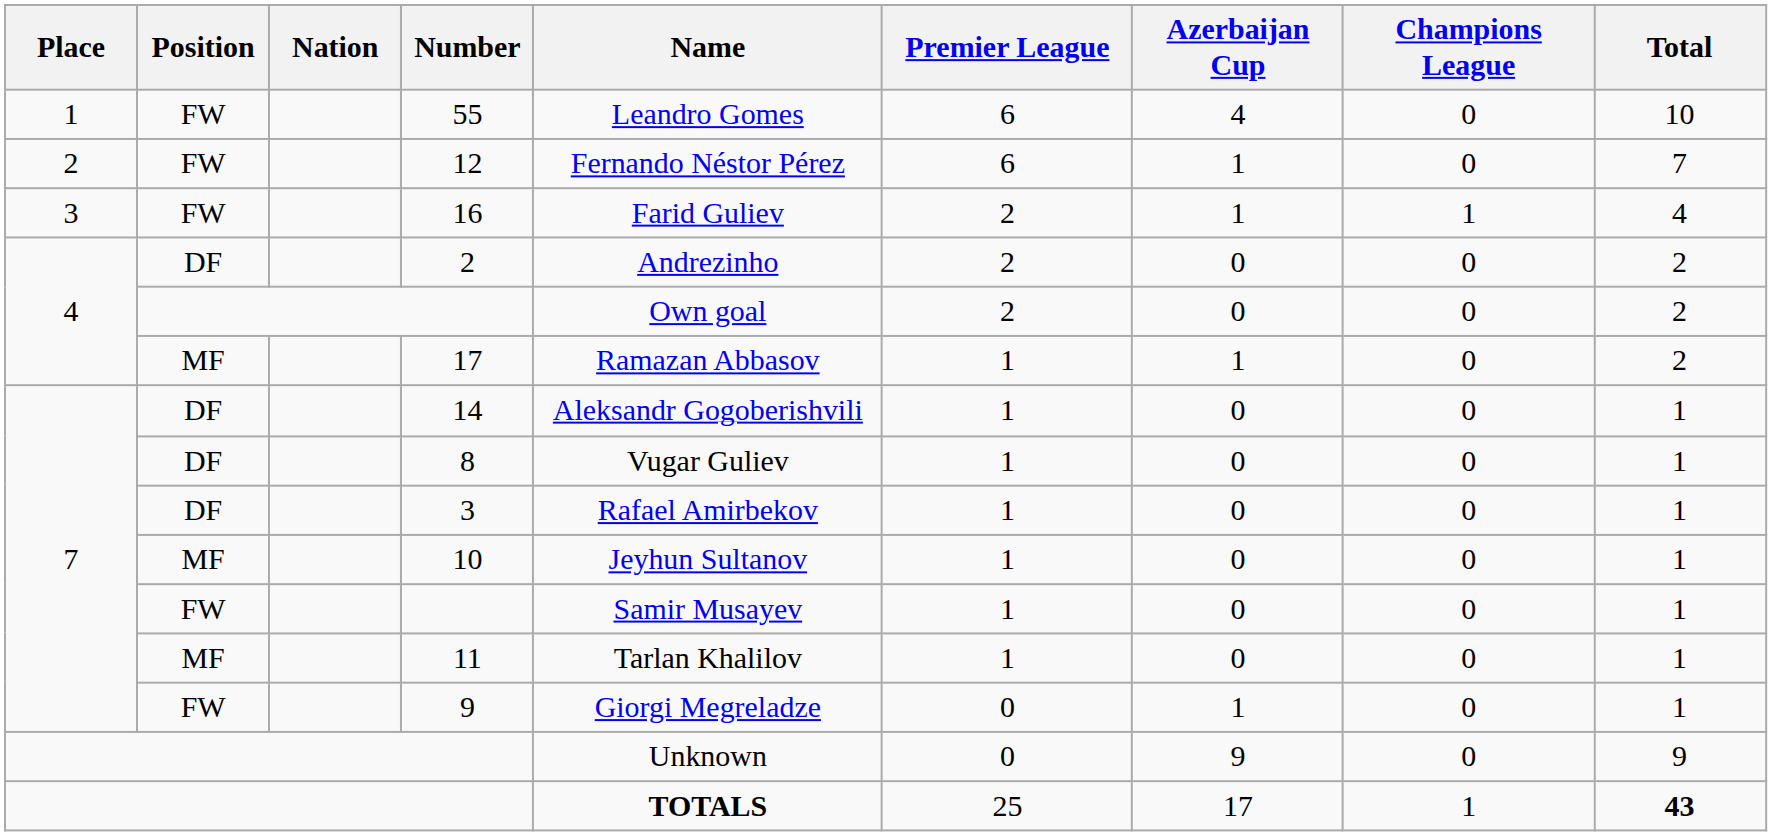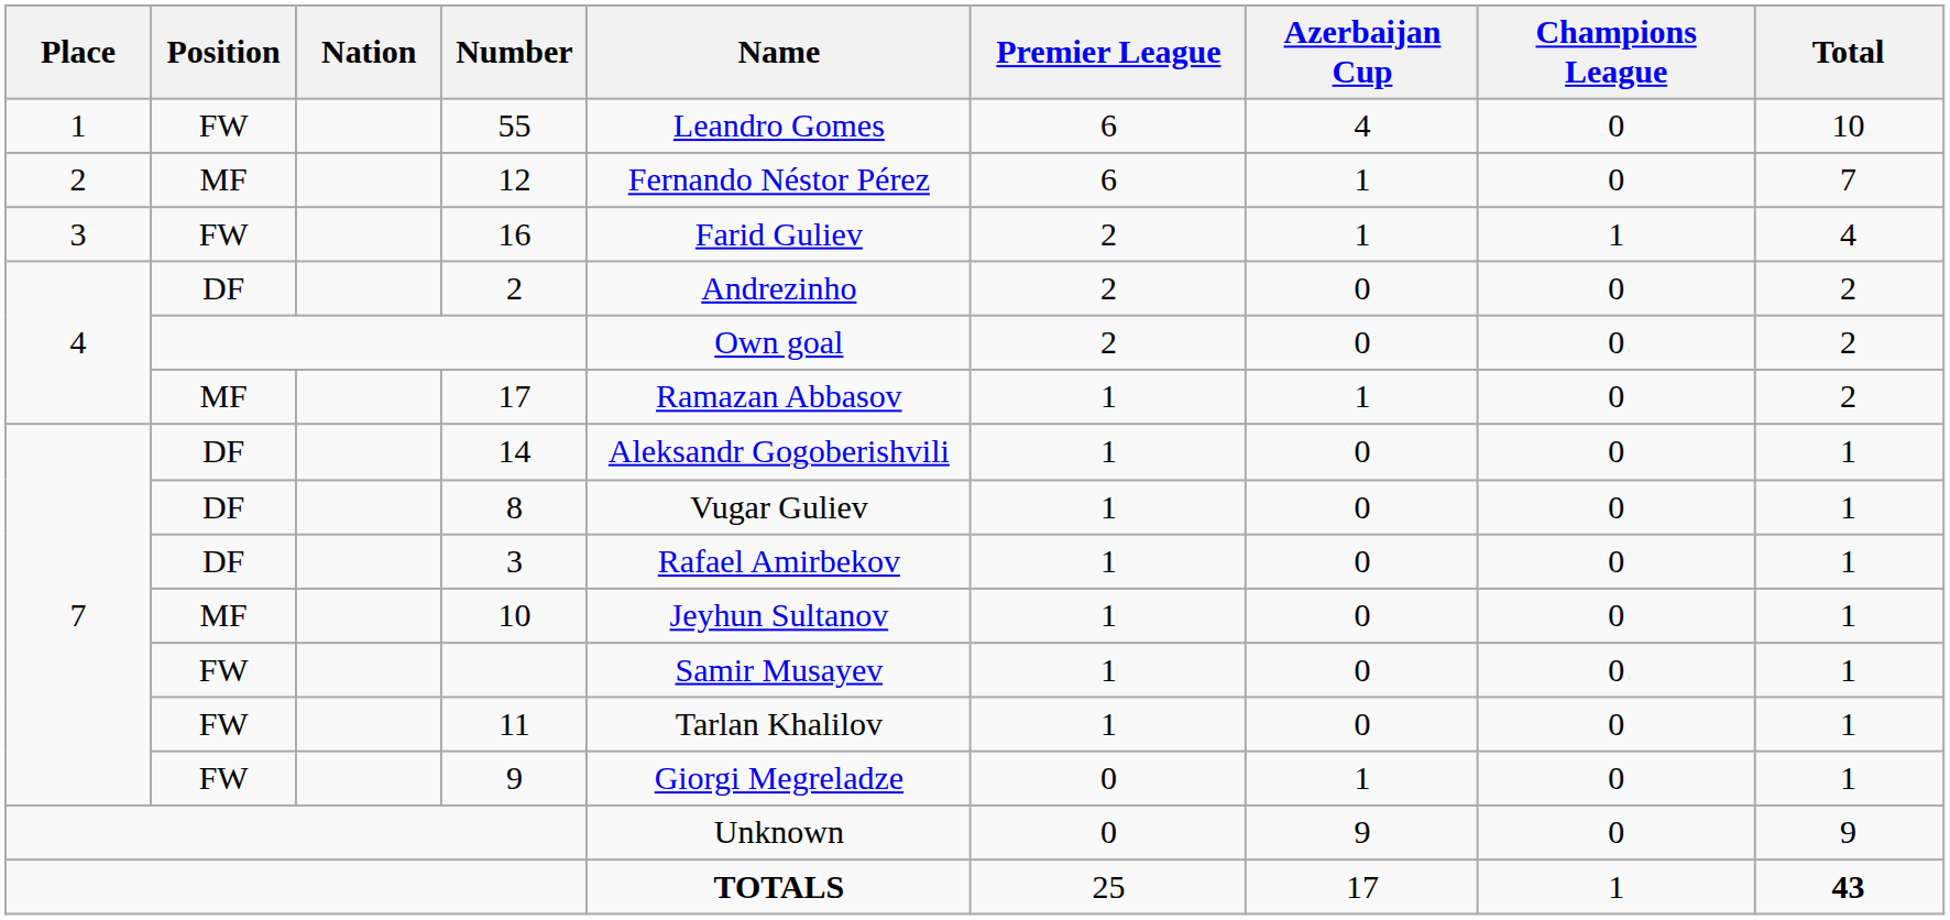 <table class="wikitable" style="font-size: 95%; text-align: center;">
 <tr>
 <th width=60>Place</th>
 <th width=60>Position</th>
 <th width=60>Nation</th>
 <th width=60>Number</th>
 <th width=170>Name</th>
 <th width=120><a href='#'>Premier League</a></th>
 <th width=100><a href='#'>Azerbaijan Cup</a></th>
 <th width=120><a href='#'>Champions League</a></th>
 <th width=80>Total</th>
 </tr>
 <tr>
 <td>1</td>
 <td>FW</td>
 <td></td>
 <td>55</td>
 <td><a href='#'>Leandro Gomes</a></td>
 <td>6</td>
 <td>4</td>
 <td>0</td>
 <td>10</td>
 </tr>
 <tr>
 <td>2</td>
-<td>FW</td>
+<td>MF</td>
 <td></td>
 <td>12</td>
 <td><a href='#'>Fernando Néstor Pérez</a></td>
 <td>6</td>
 <td>1</td>
 <td>0</td>
 <td>7</td>
 </tr>
 <tr>
 <td>3</td>
 <td>FW</td>
 <td></td>
 <td>16</td>
 <td><a href='#'>Farid Guliev</a></td>
 <td>2</td>
 <td>1</td>
 <td>1</td>
 <td>4</td>
 </tr>
 <tr>
 <td rowspan="3">4</td>
 <td>DF</td>
 <td></td>
 <td>2</td>
 <td><a href='#'>Andrezinho</a></td>
 <td>2</td>
 <td>0</td>
 <td>0</td>
 <td>2</td>
 </tr>
 <tr>
 <td colspan="3"></td>
 <td><a href='#'>Own goal</a></td>
 <td>2</td>
 <td>0</td>
 <td>0</td>
 <td>2</td>
 </tr>
 <tr>
 <td>MF</td>
 <td></td>
 <td>17</td>
 <td><a href='#'>Ramazan Abbasov</a></td>
 <td>1</td>
 <td>1</td>
 <td>0</td>
 <td>2</td>
 </tr>
 <tr>
 <td rowspan="7">7</td>
 <td>DF</td>
 <td></td>
 <td>14</td>
 <td><a href='#'>Aleksandr Gogoberishvili</a></td>
 <td>1</td>
 <td>0</td>
 <td>0</td>
 <td>1</td>
 </tr>
 <tr>
 <td>DF</td>
 <td></td>
 <td>8</td>
 <td>Vugar Guliev</td>
 <td>1</td>
 <td>0</td>
 <td>0</td>
 <td>1</td>
 </tr>
 <tr>
 <td>DF</td>
 <td></td>
 <td>3</td>
 <td><a href='#'>Rafael Amirbekov</a></td>
 <td>1</td>
 <td>0</td>
 <td>0</td>
 <td>1</td>
 </tr>
 <tr>
 <td>MF</td>
 <td></td>
 <td>10</td>
 <td><a href='#'>Jeyhun Sultanov</a></td>
 <td>1</td>
 <td>0</td>
 <td>0</td>
 <td>1</td>
 </tr>
 <tr>
 <td>FW</td>
 <td></td>
 <td></td>
 <td><a href='#'>Samir Musayev</a></td>
 <td>1</td>
 <td>0</td>
 <td>0</td>
 <td>1</td>
 </tr>
 <tr>
-<td>MF</td>
+<td>FW</td>
 <td></td>
 <td>11</td>
 <td>Tarlan Khalilov</td>
 <td>1</td>
 <td>0</td>
 <td>0</td>
 <td>1</td>
 </tr>
 <tr>
 <td>FW</td>
 <td></td>
 <td>9</td>
 <td><a href='#'>Giorgi Megreladze</a></td>
 <td>0</td>
 <td>1</td>
 <td>0</td>
 <td>1</td>
 </tr>
 <tr>
 <td colspan="4"></td>
 <td>Unknown</td>
 <td>0</td>
 <td>9</td>
 <td>0</td>
 <td>9</td>
 </tr>
 <tr>
 <td colspan="4"></td>
 <td><strong>TOTALS</strong></td>
 <td>25</td>
 <td>17</td>
 <td>1</td>
 <td><strong>43</strong></td>
 </tr>
 </table>
